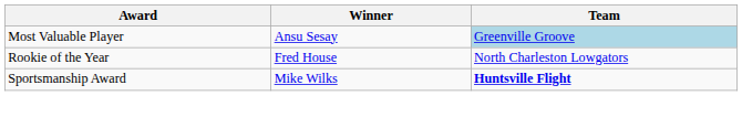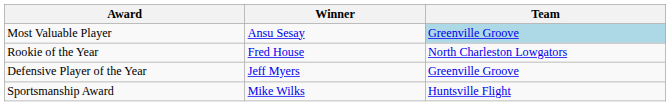 <table class="wikitable" style="width: 55%">
 <tr>
 <th width=20%>Award</th>
 <th width=15%>Winner</th>
 <th width=20%>Team</th>
 </tr>
 <tr>
 <td>Most Valuable Player</td>
 <td><a href='#'>Ansu Sesay</a></td>
 <td style="background: lightblue;"><a href='#'>Greenville Groove</a></td>
 </tr>
 <tr>
 <td>Rookie of the Year</td>
 <td><a href='#'>Fred House</a></td>
 <td><a href='#'>North Charleston Lowgators</a></td>
 </tr>
 <tr>
+<td>Defensive Player of the Year</td>
+<td><a href='#'>Jeff Myers</a></td>
+<td><a href='#'>Greenville Groove</a></td>
+</tr>
+<tr>
 <td>Sportsmanship Award</td>
 <td><a href='#'>Mike Wilks</a></td>
-<td><strong><a href='#'>Huntsville Flight</a></strong></td>
+<td><a href='#'>Huntsville Flight</a></td>
 </tr>
 </table>
